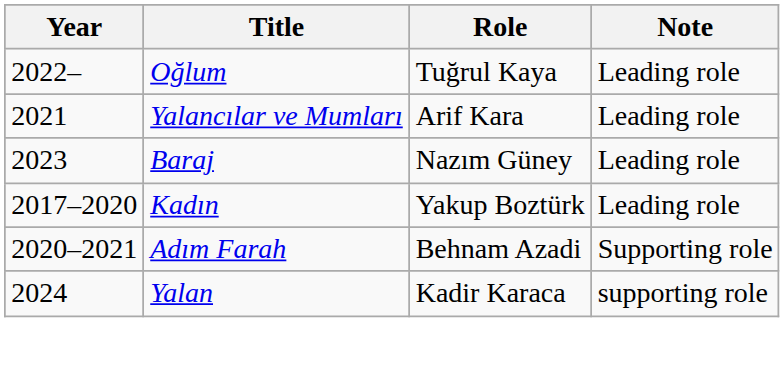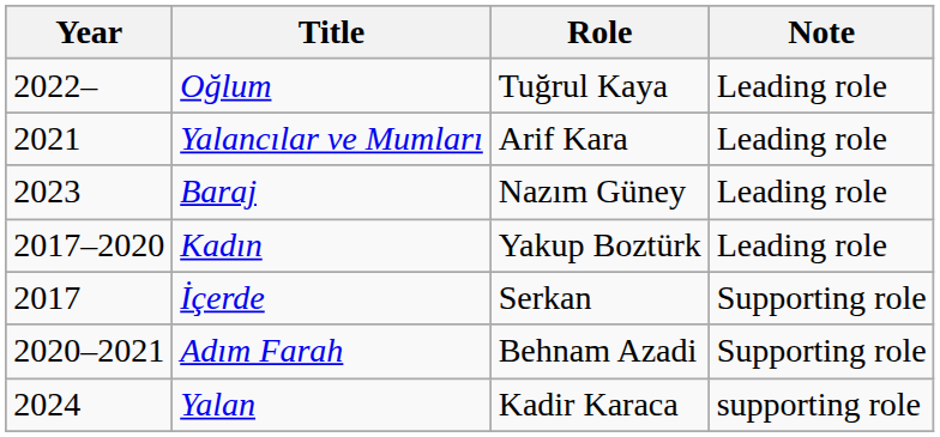 <table class="wikitable">
 <tr>
 <th>Year</th>
 <th>Title</th>
 <th>Role</th>
 <th>Note</th>
 </tr>
 <tr>
 <td>2022–</td>
 <td><em><a href='#'>Oğlum</a></em></td>
 <td>Tuğrul Kaya</td>
 <td>Leading role</td>
 </tr>
 <tr>
 <td>2021</td>
 <td><em><a href='#'>Yalancılar ve Mumları</a></em></td>
 <td>Arif Kara</td>
 <td>Leading role</td>
 </tr>
 <tr>
 <td>2023</td>
 <td><em><a href='#'>Baraj</a></em></td>
 <td>Nazım Güney</td>
 <td>Leading role</td>
 </tr>
 <tr>
 <td>2017–2020</td>
 <td><em><a href='#'>Kadın</a></em></td>
 <td>Yakup Boztürk</td>
 <td>Leading role</td>
 </tr>
 <tr>
+<td>2017</td>
+<td><em><a href='#'>İçerde</a></em></td>
+<td>Serkan</td>
+<td>Supporting role</td>
+</tr>
+<tr>
 <td>2020–2021</td>
 <td><em><a href='#'>Adım Farah</a></em></td>
 <td>Behnam Azadi</td>
 <td>Supporting role</td>
 </tr>
 <tr>
 <td>2024</td>
 <td><em><a href='#'>Yalan</a></em></td>
 <td>Kadir Karaca</td>
 <td>supporting role</td>
 </tr>
 </table>
